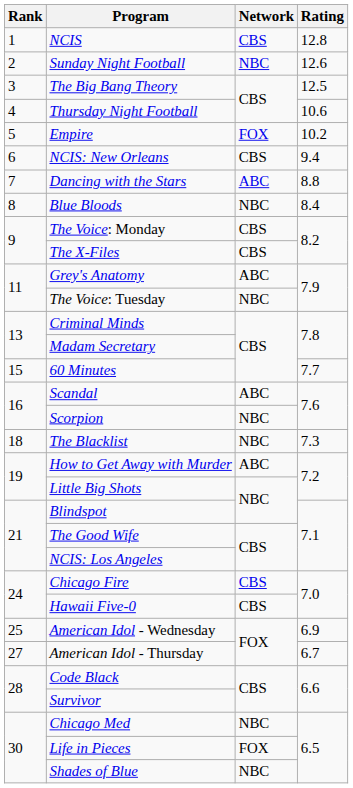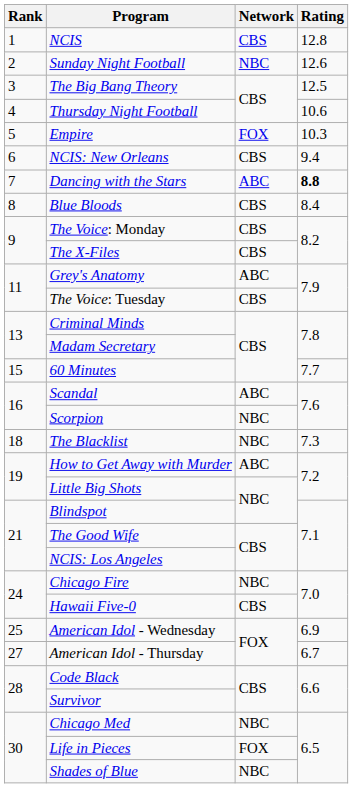 <table class="wikitable">
 <tr>
 <th>Rank</th>
 <th>Program</th>
 <th>Network</th>
 <th>Rating</th>
 </tr>
 <tr>
 <td>1</td>
 <td><em><a href='#'>NCIS</a></em></td>
 <td><a href='#'>CBS</a></td>
 <td>12.8</td>
 </tr>
 <tr>
 <td>2</td>
 <td><em><a href='#'>Sunday Night Football</a></em></td>
 <td><a href='#'>NBC</a></td>
 <td>12.6</td>
 </tr>
 <tr>
 <td>3</td>
 <td><em><a href='#'>The Big Bang Theory</a></em></td>
 <td rowspan="2">CBS</td>
 <td>12.5</td>
 </tr>
 <tr>
 <td>4</td>
 <td><em><a href='#'>Thursday Night Football</a></em></td>
 <td>10.6</td>
 </tr>
 <tr>
 <td>5</td>
 <td><em><a href='#'>Empire</a></em></td>
 <td><a href='#'>FOX</a></td>
-<td>10.2</td>
+<td>10.3</td>
 </tr>
 <tr>
 <td>6</td>
 <td><em><a href='#'>NCIS: New Orleans</a></em></td>
 <td>CBS</td>
 <td>9.4</td>
 </tr>
 <tr>
 <td>7</td>
 <td><em><a href='#'>Dancing with the Stars</a></em></td>
 <td><a href='#'>ABC</a></td>
-<td>8.8</td>
+<td><strong>8.8</strong></td>
 </tr>
 <tr>
 <td>8</td>
 <td><em><a href='#'>Blue Bloods</a></em></td>
-<td>NBC</td>
+<td>CBS</td>
 <td>8.4</td>
 </tr>
 <tr>
 <td rowspan="2">9</td>
 <td><em><a href='#'>The Voice</a></em>: Monday</td>
 <td>CBS</td>
 <td rowspan="2">8.2</td>
 </tr>
 <tr>
 <td><em><a href='#'>The X-Files</a></em></td>
 <td>CBS</td>
 </tr>
 <tr>
 <td rowspan="2">11</td>
 <td><em><a href='#'>Grey's Anatomy</a></em></td>
 <td>ABC</td>
 <td rowspan="2">7.9</td>
 </tr>
 <tr>
 <td><em>The Voice</em>: Tuesday</td>
-<td>NBC</td>
+<td>CBS</td>
 </tr>
 <tr>
 <td rowspan="2">13</td>
 <td><em><a href='#'>Criminal Minds</a></em></td>
 <td rowspan="3">CBS</td>
 <td rowspan="2">7.8</td>
 </tr>
 <tr>
 <td><em><a href='#'>Madam Secretary</a></em></td>
 </tr>
 <tr>
 <td>15</td>
 <td><em><a href='#'>60 Minutes</a></em></td>
 <td>7.7</td>
 </tr>
 <tr>
 <td rowspan="2">16</td>
 <td><em><a href='#'>Scandal</a></em></td>
 <td>ABC</td>
 <td rowspan="2">7.6</td>
 </tr>
 <tr>
 <td><em><a href='#'>Scorpion</a></em></td>
 <td>NBC</td>
 </tr>
 <tr>
 <td>18</td>
 <td><em><a href='#'>The Blacklist</a></em></td>
 <td>NBC</td>
 <td>7.3</td>
 </tr>
 <tr>
 <td rowspan="2">19</td>
 <td><em><a href='#'>How to Get Away with Murder</a></em></td>
 <td>ABC</td>
 <td rowspan="2">7.2</td>
 </tr>
 <tr>
 <td><em><a href='#'>Little Big Shots</a></em></td>
 <td rowspan="2">NBC</td>
 </tr>
 <tr>
 <td rowspan="3">21</td>
 <td><em><a href='#'>Blindspot</a></em></td>
 <td rowspan="3">7.1</td>
 </tr>
 <tr>
 <td><em><a href='#'>The Good Wife</a></em></td>
 <td rowspan="2">CBS</td>
 </tr>
 <tr>
 <td><em><a href='#'>NCIS: Los Angeles</a></em></td>
 </tr>
 <tr>
 <td rowspan="2">24</td>
 <td><em><a href='#'>Chicago Fire</a></em></td>
-<td><a href='#'>CBS</a></td>
+<td>NBC</td>
 <td rowspan="2">7.0</td>
 </tr>
 <tr>
 <td><em><a href='#'>Hawaii Five-0</a></em></td>
 <td>CBS</td>
 </tr>
 <tr>
 <td>25</td>
 <td><em><a href='#'>American Idol</a></em> - Wednesday</td>
 <td rowspan="2">FOX</td>
 <td>6.9</td>
 </tr>
 <tr>
 <td>27</td>
 <td><em>American Idol</em> - Thursday</td>
 <td>6.7</td>
 </tr>
 <tr>
 <td rowspan="2">28</td>
 <td><em><a href='#'>Code Black</a></em></td>
 <td rowspan="2">CBS</td>
 <td rowspan="2">6.6</td>
 </tr>
 <tr>
 <td><em><a href='#'>Survivor</a></em></td>
 </tr>
 <tr>
 <td rowspan="3">30</td>
 <td><em><a href='#'>Chicago Med</a></em></td>
 <td>NBC</td>
 <td rowspan="3">6.5</td>
 </tr>
 <tr>
 <td><em><a href='#'>Life in Pieces</a></em></td>
 <td>FOX</td>
 </tr>
 <tr>
 <td><em><a href='#'>Shades of Blue</a></em></td>
 <td>NBC</td>
 </tr>
 </table>
